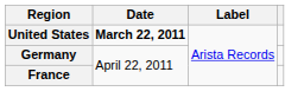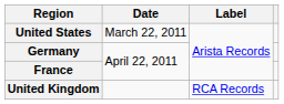 <table class="wikitable plainrowheaders">
 <tr>
 <th scope="col">Region</th>
 <th scope="col">Date</th>
 <th scope="col">Label</th>
 <th scope="col"></th>
 </tr>
 <tr>
 <th scope="row">United States</th>
-<td><strong>March 22, 2011</strong></td>
+<td>March 22, 2011</td>
 <td rowspan=3><a href='#'>Arista Records</a></td>
 <td></td>
 </tr>
 <tr>
 <th scope="row">Germany</th>
 <td rowspan="2">April 22, 2011</td>
 <td></td>
 </tr>
 <tr>
 <th scope="row">France</th>
 <td></td>
 </tr>
+<tr>
+<th scope="row">United Kingdom</th>
+<td></td>
+<td><a href='#'>RCA Records</a></td>
+<td></td>
+</tr>
 </table>
